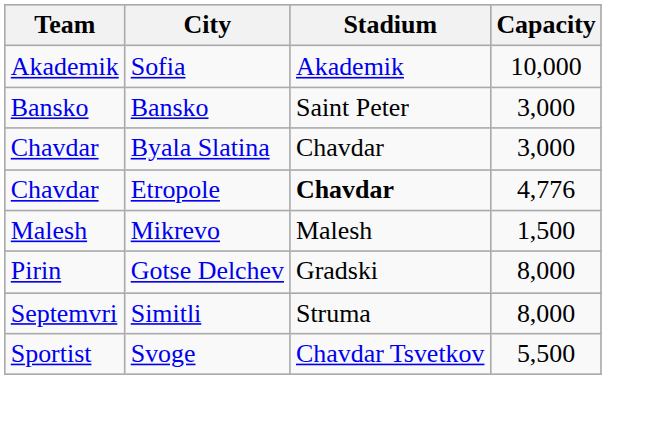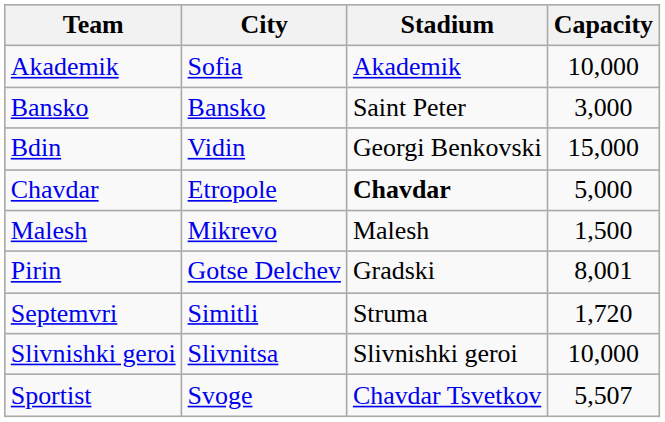 <table class="wikitable sortable">
 <tr>
 <th>Team</th>
 <th>City</th>
 <th>Stadium</th>
 <th>Capacity</th>
 </tr>
 <tr>
 <td><a href='#'>Akademik</a></td>
 <td><a href='#'>Sofia</a></td>
 <td><a href='#'>Akademik</a></td>
 <td align=center>10,000</td>
 </tr>
 <tr>
 <td><a href='#'>Bansko</a></td>
 <td><a href='#'>Bansko</a></td>
 <td>Saint Peter</td>
 <td align=center>3,000</td>
 </tr>
 <tr>
-<td><a href='#'>Chavdar</a></td>
-<td><a href='#'>Byala Slatina</a></td>
-<td>Chavdar</td>
-<td align=center>3,000</td>
+<td><a href='#'>Bdin</a></td>
+<td><a href='#'>Vidin</a></td>
+<td>Georgi Benkovski</td>
+<td align=center>15,000</td>
 </tr>
 <tr>
 <td><a href='#'>Chavdar</a></td>
 <td><a href='#'>Etropole</a></td>
 <td><strong>Chavdar</strong></td>
-<td align=center>4,776</td>
+<td align=center>5,000</td>
 </tr>
 <tr>
 <td><a href='#'>Malesh</a></td>
 <td><a href='#'>Mikrevo</a></td>
 <td>Malesh</td>
 <td align=center>1,500</td>
 </tr>
 <tr>
 <td><a href='#'>Pirin</a></td>
 <td><a href='#'>Gotse Delchev</a></td>
 <td>Gradski</td>
-<td align=center>8,000</td>
+<td align=center>8,001</td>
 </tr>
 <tr>
 <td><a href='#'>Septemvri</a></td>
 <td><a href='#'>Simitli</a></td>
 <td>Struma</td>
-<td align=center>8,000</td>
+<td align=center>1,720</td>
+</tr>
+<tr>
+<td><a href='#'>Slivnishki geroi</a></td>
+<td><a href='#'>Slivnitsa</a></td>
+<td>Slivnishki geroi</td>
+<td align=center>10,000</td>
 </tr>
 <tr>
 <td><a href='#'>Sportist</a></td>
 <td><a href='#'>Svoge</a></td>
 <td><a href='#'>Chavdar Tsvetkov</a></td>
-<td align=center>5,500</td>
+<td align=center>5,507</td>
 </tr>
 </table>
